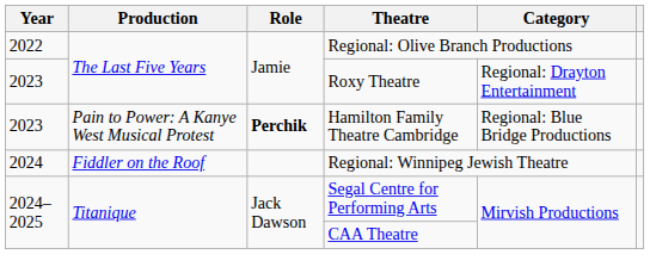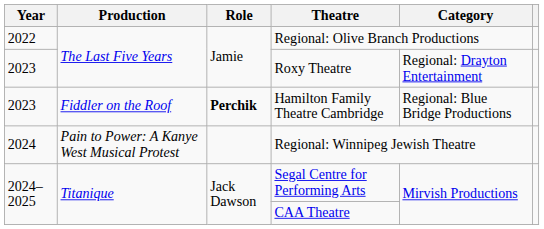 <table class="wikitable sortable">
 <tr>
 <th>Year</th>
 <th>Production</th>
 <th>Role</th>
 <th>Theatre</th>
 <th>Category</th>
 <th></th>
 </tr>
 <tr>
 <td>2022</td>
 <td rowspan=2><em><a href='#'>The Last Five Years</a></em></td>
 <td rowspan=2>Jamie</td>
 <td colspan=2>Regional: Olive Branch Productions</td>
 <td></td>
 </tr>
 <tr>
 <td>2023</td>
 <td>Roxy Theatre</td>
 <td>Regional: <a href='#'>Drayton Entertainment</a></td>
 <td></td>
 </tr>
 <tr>
 <td>2023</td>
-<td><em>Pain to Power: A Kanye West Musical Protest</em></td>
+<td><em><a href='#'>Fiddler on the Roof</a></em></td>
 <td><strong>Perchik</strong></td>
 <td>Hamilton Family Theatre Cambridge</td>
 <td>Regional: Blue Bridge Productions</td>
 <td></td>
 </tr>
 <tr>
 <td>2024</td>
-<td><em><a href='#'>Fiddler on the Roof</a></em></td>
+<td><em>Pain to Power: A Kanye West Musical Protest</em></td>
 <td></td>
 <td colspan=2>Regional: Winnipeg Jewish Theatre</td>
 <td></td>
 </tr>
 <tr>
 <td rowspan=2>2024–2025</td>
 <td rowspan=2><em><a href='#'>Titanique</a></em></td>
 <td rowspan=2>Jack Dawson</td>
 <td><a href='#'>Segal Centre for Performing Arts</a></td>
 <td rowspan=2><a href='#'>Mirvish Productions</a></td>
 <td rowspan=2></td>
 </tr>
 <tr>
 <td><a href='#'>CAA Theatre</a></td>
 </tr>
 </table>
